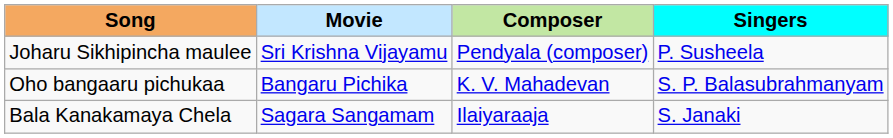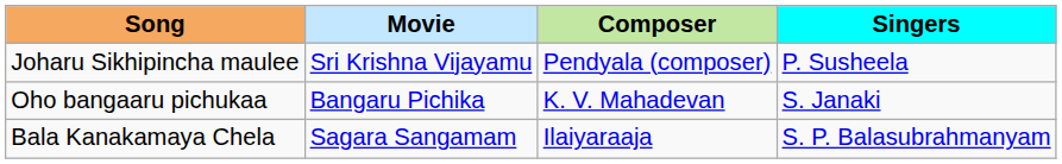 <table class="wikitable sortable">
 <tr>
 <th style="background:#f4a860">Song</th>
 <th style="background:#c2e7ff">Movie</th>
 <th style="background:#c2e7a3">Composer</th>
 <th style="background:#00ffff">Singers</th>
 </tr>
 <tr>
 <td>Joharu Sikhipincha maulee</td>
 <td><a href='#'>Sri Krishna Vijayamu</a></td>
 <td><a href='#'>Pendyala (composer)</a></td>
 <td><a href='#'>P. Susheela</a></td>
 </tr>
 <tr>
 <td>Oho bangaaru pichukaa</td>
 <td><a href='#'>Bangaru Pichika</a></td>
 <td><a href='#'>K. V. Mahadevan</a></td>
-<td><a href='#'>S. P. Balasubrahmanyam</a></td>
+<td><a href='#'>S. Janaki</a></td>
 </tr>
 <tr>
 <td>Bala Kanakamaya Chela</td>
 <td><a href='#'>Sagara Sangamam</a></td>
 <td><a href='#'>Ilaiyaraaja</a></td>
-<td><a href='#'>S. Janaki</a></td>
+<td><a href='#'>S. P. Balasubrahmanyam</a></td>
 </tr>
 </table>
